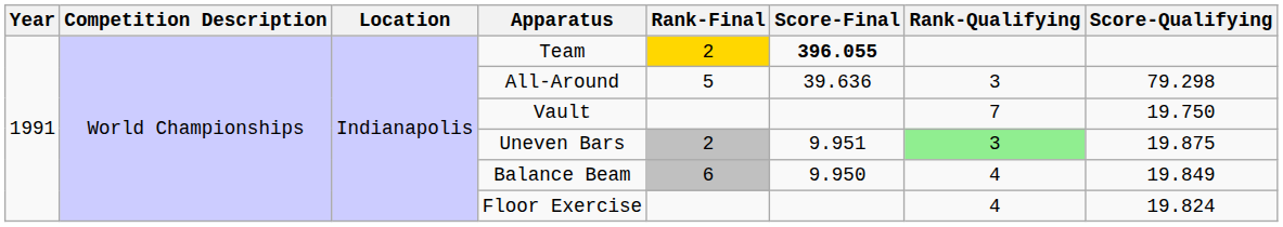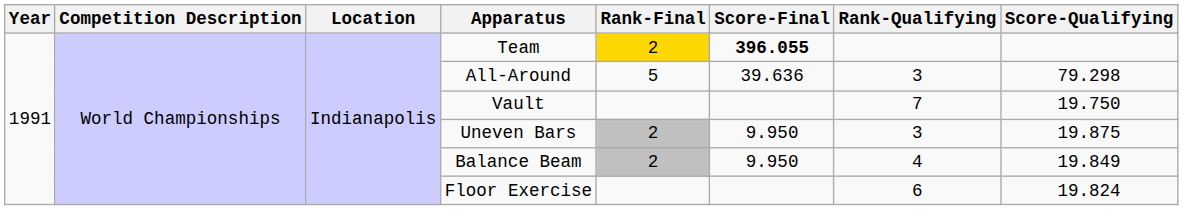 <table class="wikitable" style="text-align:center">
 <tr>
 <th>Year</th>
 <th>Competition Description</th>
 <th>Location</th>
 <th>Apparatus</th>
 <th>Rank-Final</th>
 <th>Score-Final</th>
 <th>Rank-Qualifying</th>
 <th>Score-Qualifying</th>
 </tr>
 <tr>
 <td rowspan=6>1991</td>
 <td bgcolor=#CCCCFF rowspan=6>World Championships</td>
 <td bgcolor=#CCCCFF rowspan=6>Indianapolis</td>
 <td>Team</td>
 <td bgcolor=gold>2</td>
 <td><strong>396.055</strong></td>
 <td></td>
 <td></td>
 </tr>
 <tr>
 <td>All-Around</td>
 <td>5</td>
 <td>39.636</td>
 <td>3</td>
 <td>79.298</td>
 </tr>
 <tr>
 <td>Vault</td>
 <td></td>
 <td></td>
 <td>7</td>
 <td>19.750</td>
 </tr>
 <tr>
 <td>Uneven Bars</td>
 <td bgcolor=silver>2</td>
-<td>9.951</td>
-<td style="background: lightgreen;">3</td>
+<td>9.950</td>
+<td>3</td>
 <td>19.875</td>
 </tr>
 <tr>
 <td>Balance Beam</td>
-<td bgcolor=silver>6</td>
+<td bgcolor=silver>2</td>
 <td>9.950</td>
 <td>4</td>
 <td>19.849</td>
 </tr>
 <tr>
 <td>Floor Exercise</td>
 <td></td>
 <td></td>
-<td>4</td>
+<td>6</td>
 <td>19.824</td>
 </tr>
 </table>
